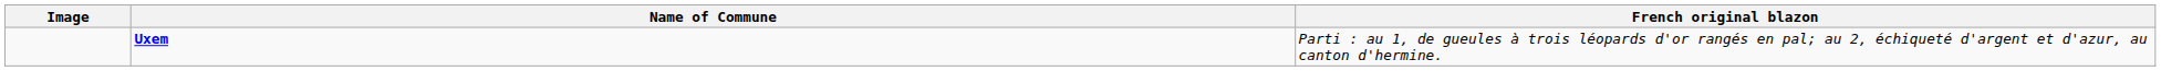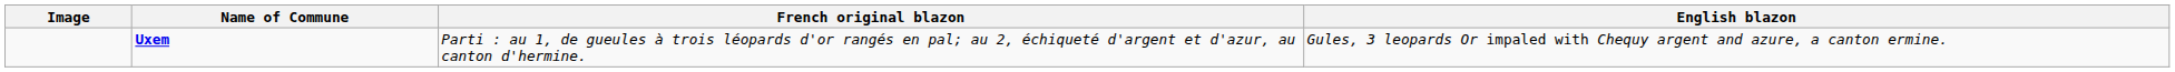 <table class="wikitable" width="100%">
 <tr>
 <th width="110">Image</th>
 <th>Name of Commune</th>
 <th width="40%">French original blazon</th>
+<th width="40%">English blazon</th>
 </tr>
 <tr valign=top>
 <td align=center></td>
 <td><strong><a href='#'>Uxem</a></strong></td>
 <td><em>Parti : au 1, de gueules à trois léopards d'or rangés en pal; au 2, échiqueté d'argent et d'azur, au canton d'hermine.</em></td>
+<td><em>Gules, 3 leopards Or</em> impaled with <em>Chequy argent and azure, a canton ermine.</em></td>
 </tr>
 </table>
